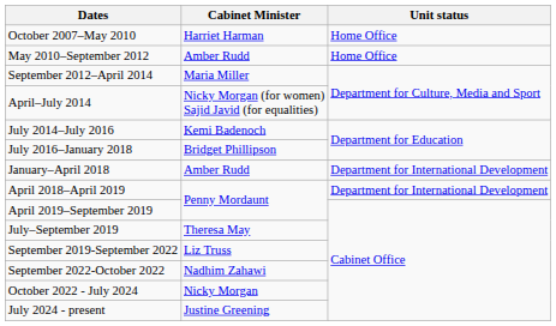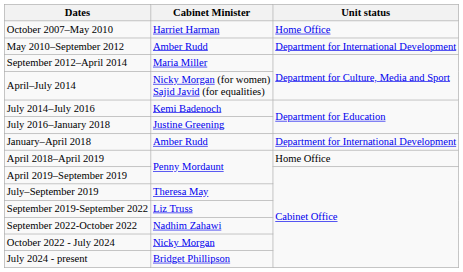 <table class="wikitable">
 <tr>
 <th>Dates</th>
 <th>Cabinet Minister</th>
 <th>Unit status</th>
 </tr>
 <tr>
 <td>October 2007–May 2010</td>
 <td><a href='#'>Harriet Harman</a></td>
 <td><a href='#'>Home Office</a></td>
 </tr>
 <tr>
 <td>May 2010–September 2012</td>
 <td><a href='#'>Amber Rudd</a></td>
-<td><a href='#'>Home Office</a></td>
+<td><a href='#'>Department for International Development</a></td>
 </tr>
 <tr>
 <td>September 2012–April 2014</td>
 <td><a href='#'>Maria Miller</a></td>
 <td rowspan=2><a href='#'>Department for Culture, Media and Sport</a></td>
 </tr>
 <tr>
 <td>April–July 2014</td>
 <td><a href='#'>Nicky Morgan</a> (for women)<br><a href='#'>Sajid Javid</a> (for equalities)</td>
 </tr>
 <tr>
 <td>July 2014–July 2016</td>
 <td><a href='#'>Kemi Badenoch</a></td>
 <td rowspan=2><a href='#'>Department for Education</a></td>
 </tr>
 <tr>
 <td>July 2016–January 2018</td>
-<td><a href='#'>Bridget Phillipson</a></td>
+<td><a href='#'>Justine Greening</a></td>
 </tr>
 <tr>
 <td>January–April 2018</td>
 <td><a href='#'>Amber Rudd</a></td>
 <td><a href='#'>Department for International Development</a></td>
 </tr>
 <tr>
 <td>April 2018–April 2019</td>
 <td rowspan=2><a href='#'>Penny Mordaunt</a></td>
-<td><a href='#'>Department for International Development</a></td>
+<td>Home Office</td>
 </tr>
 <tr>
 <td>April 2019–September 2019</td>
 <td rowspan="6"><a href='#'>Cabinet Office</a></td>
 </tr>
 <tr>
 <td>July–September 2019</td>
 <td><a href='#'>Theresa May</a></td>
 </tr>
 <tr>
 <td>September 2019-September 2022</td>
 <td><a href='#'>Liz Truss</a></td>
 </tr>
 <tr>
 <td>September 2022-October 2022</td>
 <td><a href='#'>Nadhim Zahawi</a></td>
 </tr>
 <tr>
 <td>October 2022 - July 2024</td>
 <td><a href='#'>Nicky Morgan</a></td>
 </tr>
 <tr>
 <td>July 2024 - present</td>
-<td><a href='#'>Justine Greening</a></td>
+<td><a href='#'>Bridget Phillipson</a></td>
 </tr>
 </table>
